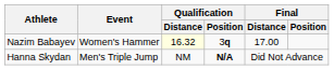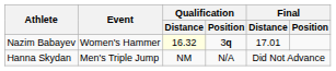 <table class=wikitable style="font-size:90%">
 <tr>
 <th rowspan="2">Athlete</th>
 <th rowspan="2">Event</th>
 <th colspan="2">Qualification</th>
 <th colspan="2">Final</th>
 </tr>
 <tr style="font-size:95%">
 <th>Distance</th>
 <th>Position</th>
 <th>Distance</th>
 <th>Position</th>
 </tr>
 <tr align=center>
 <td align=left>Nazim Babayev</td>
 <td align=left>Women's Hammer</td>
 <td style="background: lightyellow;">16.32</td>
 <td>3<strong>q</strong></td>
-<td>17.00</td>
+<td>17.01</td>
 <td></td>
 </tr>
 <tr align=center>
 <td align=left>Hanna Skydan</td>
 <td align=left>Men's Triple Jump</td>
 <td>NM</td>
-<td><strong>N/A</strong></td>
+<td>N/A</td>
 <td colspan=2>Did Not Advance</td>
 </tr>
 </table>
